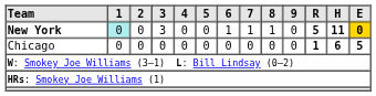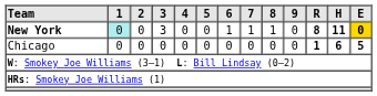 <table border=1 cellspacing=0 width=425 style="margin-left:3em;">
 <tr style="text-align:center; background-color:#e6e6e6;">
 <th align=left width=28%>Team</th>
 <th width=6%>1</th>
 <th width=6%>2</th>
 <th width=6%>3</th>
 <th width=6%>4</th>
 <th width=6%>5</th>
 <th width=6%>6</th>
 <th width=6%>7</th>
 <th width=6%>8</th>
 <th width=6%>9</th>
 <th width=6%>R</th>
 <th width=6%>H</th>
 <th width=6%>E</th>
 </tr>
 <tr style="text-align:center;">
 <td align=left><strong>New York</strong></td>
 <td style="background: paleturquoise;">0</td>
 <td>0</td>
 <td>3</td>
 <td>0</td>
 <td>0</td>
 <td>1</td>
 <td>1</td>
 <td>1</td>
 <td>0</td>
-<td><strong>5</strong></td>
+<td><strong>8</strong></td>
 <td><strong>11</strong></td>
 <td style="background: gold;"><strong>0</strong></td>
 </tr>
 <tr style="text-align:center;">
 <td align=left>Chicago</td>
 <td>0</td>
 <td>0</td>
 <td>0</td>
 <td>0</td>
 <td>0</td>
 <td>0</td>
 <td>0</td>
 <td>0</td>
 <td>0</td>
 <td><strong>1</strong></td>
 <td><strong>6</strong></td>
 <td><strong>5</strong></td>
 </tr>
 <tr style="text-align:left;">
 <td colspan=14><small><strong>W</strong>: <a href='#'>Smokey Joe Williams</a> (3–1)  <strong>L</strong>: <a href='#'>Bill Lindsay</a> (0–2)</small></td>
 </tr>
 <tr style="text-align:left;">
 <td colspan=14><small><strong>HRs</strong>: <a href='#'>Smokey Joe Williams</a> (1)</small></td>
 </tr>
 <tr style="text-align:left;">
 <td colspan=14></td>
 </tr>
 <tr style="text-align:left;">
 </tr>
 </table>
